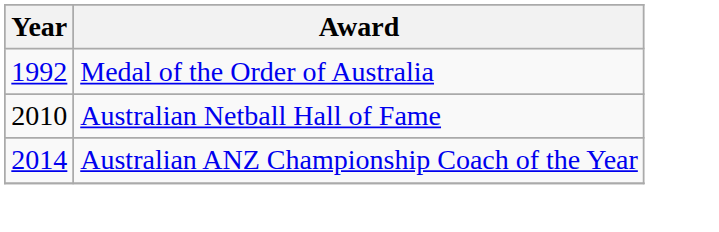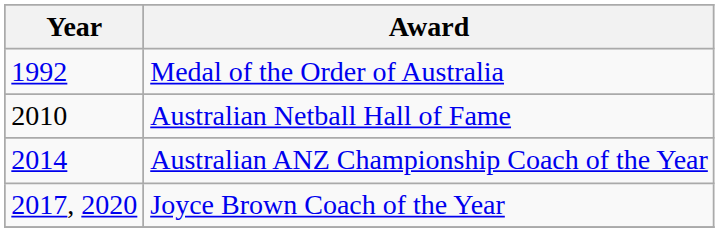 <table class="wikitable collapsible">
 <tr>
 <th>Year</th>
 <th>Award</th>
 </tr>
 <tr>
 <td><a href='#'>1992</a></td>
 <td><a href='#'>Medal of the Order of Australia</a></td>
 </tr>
 <tr>
 <td>2010</td>
 <td><a href='#'>Australian Netball Hall of Fame</a></td>
 </tr>
 <tr>
 <td><a href='#'>2014</a></td>
 <td><a href='#'>Australian ANZ Championship Coach of the Year</a></td>
 </tr>
 <tr>
+<td><a href='#'>2017</a>, <a href='#'>2020</a></td>
+<td><a href='#'>Joyce Brown Coach of the Year</a></td>
+</tr>
+<tr>
 </tr>
 </table>
